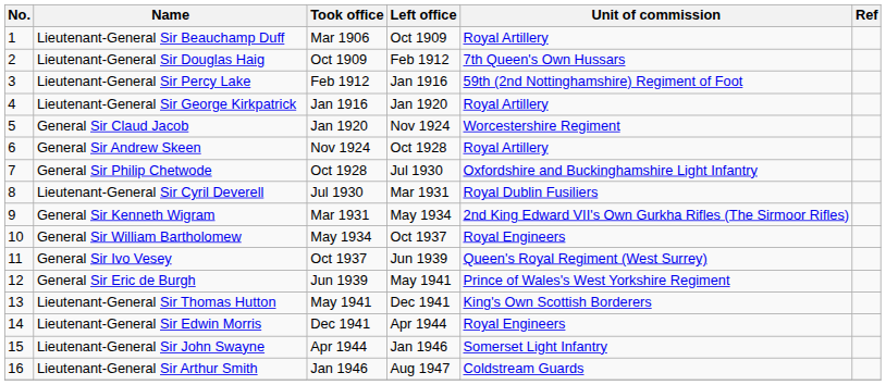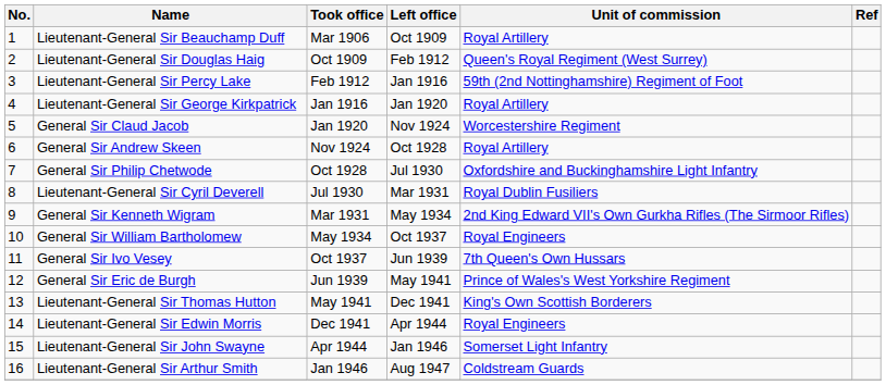 <table class="wikitable sortable">
 <tr>
 <th>No.</th>
 <th>Name</th>
 <th>Took office</th>
 <th>Left office</th>
 <th>Unit of commission</th>
 <th>Ref</th>
 </tr>
 <tr>
 <td>1</td>
 <td>Lieutenant-General <a href='#'>Sir Beauchamp Duff</a></td>
 <td>Mar 1906</td>
 <td>Oct 1909</td>
 <td><a href='#'>Royal Artillery</a></td>
 <td></td>
 </tr>
 <tr>
 <td>2</td>
 <td>Lieutenant-General <a href='#'>Sir Douglas Haig</a></td>
 <td>Oct 1909</td>
 <td>Feb 1912</td>
-<td><a href='#'>7th Queen's Own Hussars</a></td>
+<td><a href='#'>Queen's Royal Regiment (West Surrey)</a></td>
 <td></td>
 </tr>
 <tr>
 <td>3</td>
 <td>Lieutenant-General <a href='#'>Sir Percy Lake</a>   </td>
 <td>Feb 1912</td>
 <td>Jan 1916</td>
 <td><a href='#'>59th (2nd Nottinghamshire) Regiment of Foot</a></td>
 <td></td>
 </tr>
 <tr>
 <td>4</td>
 <td>Lieutenant-General <a href='#'>Sir George Kirkpatrick</a></td>
 <td>Jan 1916</td>
 <td>Jan 1920</td>
 <td><a href='#'>Royal Artillery</a></td>
 <td></td>
 </tr>
 <tr>
 <td>5</td>
 <td>General <a href='#'>Sir Claud Jacob</a></td>
 <td>Jan 1920</td>
 <td>Nov 1924</td>
 <td><a href='#'>Worcestershire Regiment</a></td>
 <td></td>
 </tr>
 <tr>
 <td>6</td>
 <td>General <a href='#'>Sir Andrew Skeen</a></td>
 <td>Nov 1924</td>
 <td>Oct 1928</td>
 <td><a href='#'>Royal Artillery</a></td>
 <td></td>
 </tr>
 <tr>
 <td>7</td>
 <td>General <a href='#'>Sir Philip Chetwode</a></td>
 <td>Oct 1928</td>
 <td>Jul 1930</td>
 <td><a href='#'>Oxfordshire and Buckinghamshire Light Infantry</a></td>
 <td></td>
 </tr>
 <tr>
 <td>8</td>
 <td>Lieutenant-General <a href='#'>Sir Cyril Deverell</a></td>
 <td>Jul 1930</td>
 <td>Mar 1931</td>
 <td><a href='#'>Royal Dublin Fusiliers</a></td>
 <td></td>
 </tr>
 <tr>
 <td>9</td>
 <td>General <a href='#'>Sir Kenneth Wigram</a></td>
 <td>Mar 1931</td>
 <td>May 1934</td>
 <td><a href='#'>2nd King Edward VII's Own Gurkha Rifles (The Sirmoor Rifles)</a></td>
 <td></td>
 </tr>
 <tr>
 <td>10</td>
 <td>General <a href='#'>Sir William Bartholomew</a></td>
 <td>May 1934</td>
 <td>Oct 1937</td>
 <td><a href='#'>Royal Engineers</a></td>
 <td></td>
 </tr>
 <tr>
 <td>11</td>
 <td>General <a href='#'>Sir Ivo Vesey</a></td>
 <td>Oct 1937</td>
 <td>Jun 1939</td>
-<td><a href='#'>Queen's Royal Regiment (West Surrey)</a></td>
+<td><a href='#'>7th Queen's Own Hussars</a></td>
 <td></td>
 </tr>
 <tr>
 <td>12</td>
 <td>General <a href='#'>Sir Eric de Burgh</a></td>
 <td>Jun 1939</td>
 <td>May 1941</td>
 <td><a href='#'>Prince of Wales's West Yorkshire Regiment</a></td>
 <td></td>
 </tr>
 <tr>
 <td>13</td>
 <td>Lieutenant-General <a href='#'>Sir Thomas Hutton</a>   </td>
 <td>May 1941</td>
 <td>Dec 1941</td>
 <td><a href='#'>King's Own Scottish Borderers</a></td>
 <td></td>
 </tr>
 <tr>
 <td>14</td>
 <td>Lieutenant-General <a href='#'>Sir Edwin Morris</a>           </td>
 <td>Dec 1941</td>
 <td>Apr 1944</td>
 <td><a href='#'>Royal Engineers</a></td>
 <td></td>
 </tr>
 <tr>
 <td>15</td>
 <td>Lieutenant-General <a href='#'>Sir John Swayne</a></td>
 <td>Apr 1944</td>
 <td>Jan 1946</td>
 <td><a href='#'>Somerset Light Infantry</a></td>
 <td></td>
 </tr>
 <tr>
 <td>16</td>
 <td>Lieutenant-General <a href='#'>Sir Arthur Smith</a></td>
 <td>Jan 1946</td>
 <td>Aug 1947</td>
 <td><a href='#'>Coldstream Guards</a></td>
 <td></td>
 </tr>
 <tr>
 </tr>
 </table>
